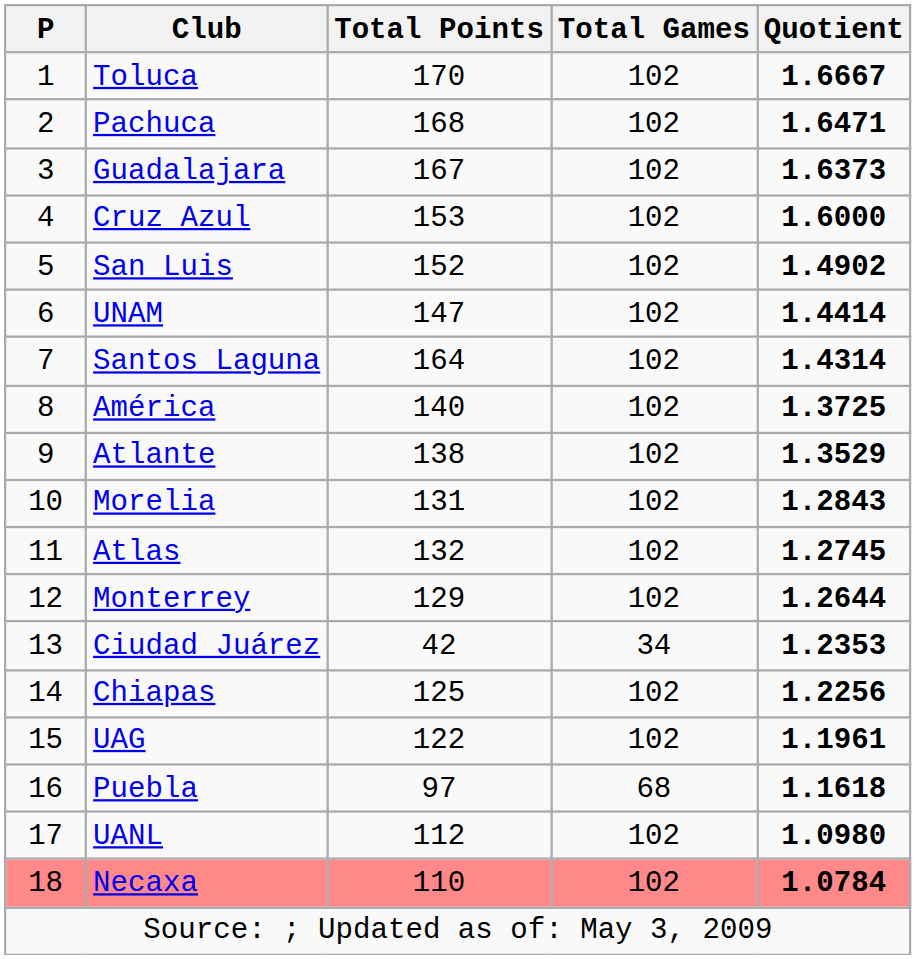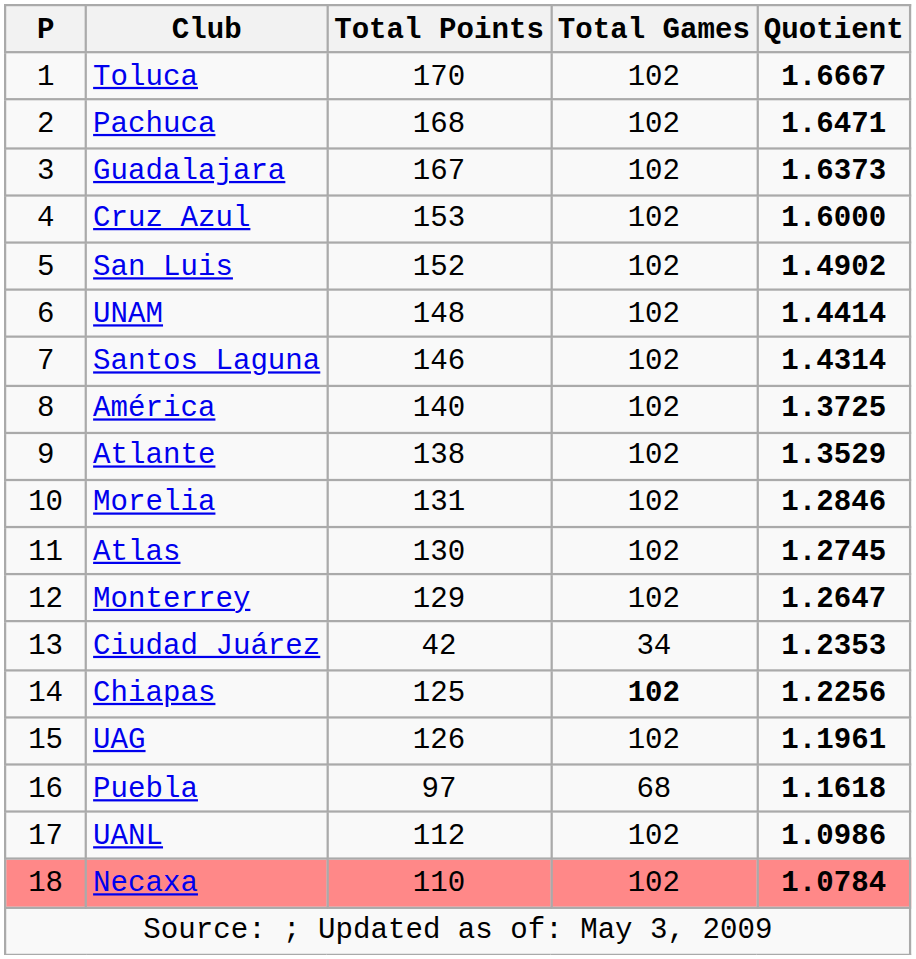 <table class="wikitable">
 <tr>
 <th width="30">P</th>
 <th>Club</th>
 <th>Total Points</th>
 <th>Total Games</th>
 <th>Quotient</th>
 </tr>
 <tr>
 <td align=center>1</td>
 <td><a href='#'>Toluca</a></td>
 <td align=center>170</td>
 <td align=center>102</td>
 <td align=center><strong>1.6667</strong></td>
 </tr>
 <tr>
 <td align=center>2</td>
 <td><a href='#'>Pachuca</a></td>
 <td align=center>168</td>
 <td align=center>102</td>
 <td align=center><strong>1.6471</strong></td>
 </tr>
 <tr>
 <td align=center>3</td>
 <td><a href='#'>Guadalajara</a></td>
 <td align=center>167</td>
 <td align=center>102</td>
 <td align=center><strong>1.6373</strong></td>
 </tr>
 <tr>
 <td align=center>4</td>
 <td><a href='#'>Cruz Azul</a></td>
 <td align=center>153</td>
 <td align=center>102</td>
 <td align=center><strong>1.6000</strong></td>
 </tr>
 <tr>
 <td align=center>5</td>
 <td><a href='#'>San Luis</a></td>
 <td align=center>152</td>
 <td align=center>102</td>
 <td align=center><strong>1.4902</strong></td>
 </tr>
 <tr>
 <td align=center>6</td>
 <td><a href='#'>UNAM</a></td>
-<td align=center>147</td>
+<td align=center>148</td>
 <td align=center>102</td>
 <td align=center><strong>1.4414</strong></td>
 </tr>
 <tr>
 <td align=center>7</td>
 <td><a href='#'>Santos Laguna</a></td>
-<td align=center>164</td>
+<td align=center>146</td>
 <td align=center>102</td>
 <td align=center><strong>1.4314</strong></td>
 </tr>
 <tr>
 <td align=center>8</td>
 <td><a href='#'>América</a></td>
 <td align=center>140</td>
 <td align=center>102</td>
 <td align=center><strong>1.3725</strong></td>
 </tr>
 <tr>
 <td align=center>9</td>
 <td><a href='#'>Atlante</a></td>
 <td align=center>138</td>
 <td align=center>102</td>
 <td align=center><strong>1.3529</strong></td>
 </tr>
 <tr>
 <td align=center>10</td>
 <td><a href='#'>Morelia</a></td>
 <td align=center>131</td>
 <td align=center>102</td>
-<td align=center><strong>1.2843</strong></td>
+<td align=center><strong>1.2846</strong></td>
 </tr>
 <tr>
 <td align=center>11</td>
 <td><a href='#'>Atlas</a></td>
-<td align=center>132</td>
+<td align=center>130</td>
 <td align=center>102</td>
 <td align=center><strong>1.2745</strong></td>
 </tr>
 <tr>
 <td align=center>12</td>
 <td><a href='#'>Monterrey</a></td>
 <td align=center>129</td>
 <td align=center>102</td>
-<td align=center><strong>1.2644</strong></td>
+<td align=center><strong>1.2647</strong></td>
 </tr>
 <tr>
 <td align=center>13</td>
 <td><a href='#'>Ciudad Juárez</a></td>
 <td align=center>42</td>
 <td align=center>34</td>
 <td align=center><strong>1.2353</strong></td>
 </tr>
 <tr>
 <td align=center>14</td>
 <td><a href='#'>Chiapas</a></td>
 <td align=center>125</td>
-<td align=center>102</td>
+<td align=center><strong>102</strong></td>
 <td align=center><strong>1.2256</strong></td>
 </tr>
 <tr>
 <td align=center>15</td>
 <td><a href='#'>UAG</a></td>
-<td align=center>122</td>
+<td align=center>126</td>
 <td align=center>102</td>
 <td align=center><strong>1.1961</strong></td>
 </tr>
 <tr>
 <td align=center>16</td>
 <td><a href='#'>Puebla</a></td>
 <td align=center>97</td>
 <td align=center>68</td>
 <td align=center><strong>1.1618</strong></td>
 </tr>
 <tr>
 <td align=center>17</td>
 <td><a href='#'>UANL</a></td>
 <td align=center>112</td>
 <td align=center>102</td>
-<td align=center><strong>1.0980</strong></td>
+<td align=center><strong>1.0986</strong></td>
 </tr>
 <tr>
 <td bgcolor=FF8888 align=center>18</td>
 <td bgcolor=FF8888><a href='#'>Necaxa</a></td>
 <td bgcolor=FF8888 align=center>110</td>
 <td bgcolor=FF8888 align=center>102</td>
 <td bgcolor=FF8888 align=center><strong>1.0784</strong></td>
 </tr>
 <tr>
 <td colspan="5" style="text-align:center;">Source: ; Updated as of: May 3, 2009</td>
 </tr>
 </table>
